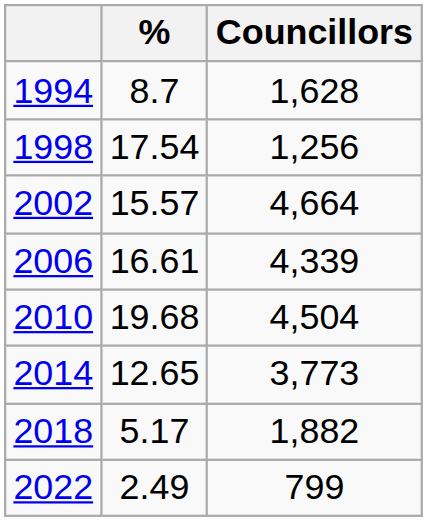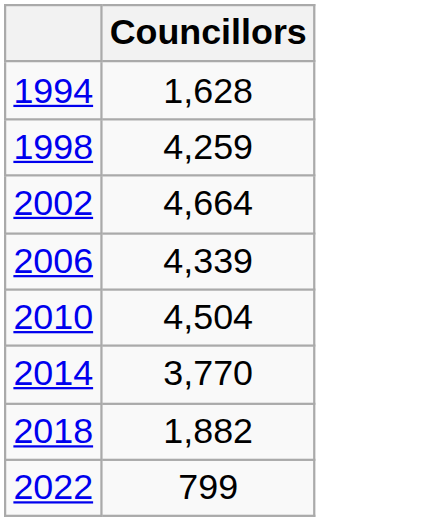 <table class="wikitable" style=text-align:center>
 <tr>
 <th></th>
-<th>%</th>
 <th>Councillors</th>
 </tr>
 <tr>
 <td><a href='#'>1994</a></td>
-<td>8.7</td>
 <td>1,628</td>
 </tr>
 <tr>
 <td><a href='#'>1998</a></td>
-<td>17.54</td>
-<td>1,256</td>
+<td>4,259</td>
 </tr>
 <tr>
 <td><a href='#'>2002</a></td>
-<td>15.57</td>
 <td>4,664</td>
 </tr>
 <tr>
 <td><a href='#'>2006</a></td>
-<td>16.61</td>
 <td>4,339</td>
 </tr>
 <tr>
 <td><a href='#'>2010</a></td>
-<td>19.68</td>
 <td>4,504</td>
 </tr>
 <tr>
 <td><a href='#'>2014</a></td>
-<td>12.65</td>
-<td>3,773</td>
+<td>3,770</td>
 </tr>
 <tr>
 <td><a href='#'>2018</a></td>
-<td>5.17</td>
 <td>1,882</td>
 </tr>
 <tr>
 <td><a href='#'>2022</a></td>
-<td>2.49</td>
 <td>799</td>
 </tr>
 </table>
